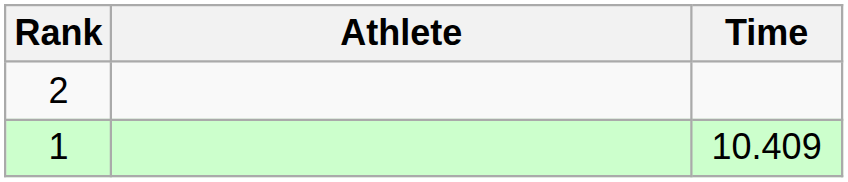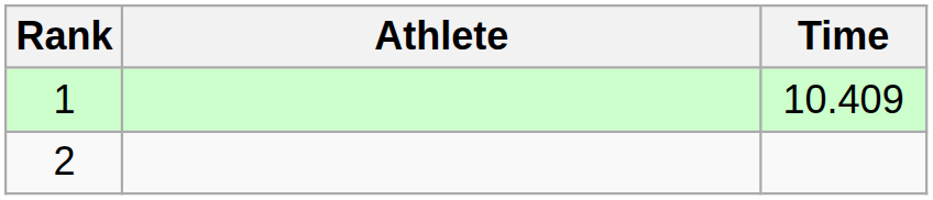 <table class=wikitable style="text-align:center">
 <tr>
 <th width=40>Rank</th>
 <th width=250>Athlete</th>
 <th width=60>Time</th>
 </tr>
+<tr bgcolor="ccffcc">
+<td>1</td>
+<td align=left></td>
+<td>10.409</td>
+</tr>
 <tr>
 <td>2</td>
 <td align=left></td>
 <td></td>
 </tr>
-<tr bgcolor="ccffcc">
-<td>1</td>
-<td align=left></td>
-<td>10.409</td>
-</tr>
 </table>
